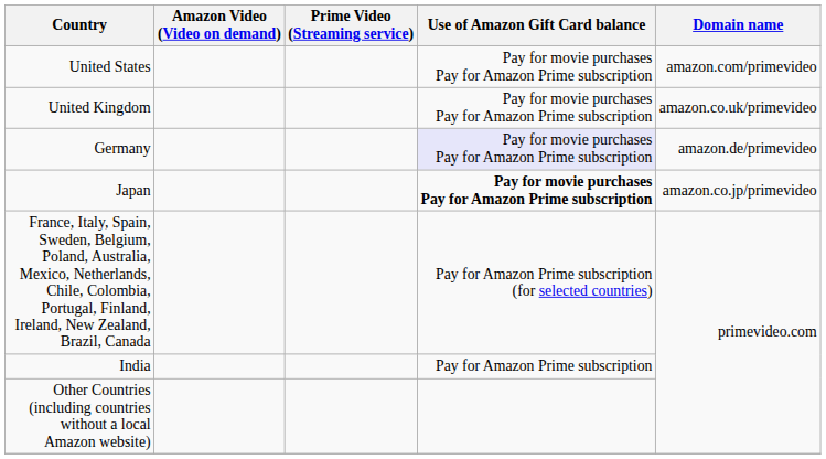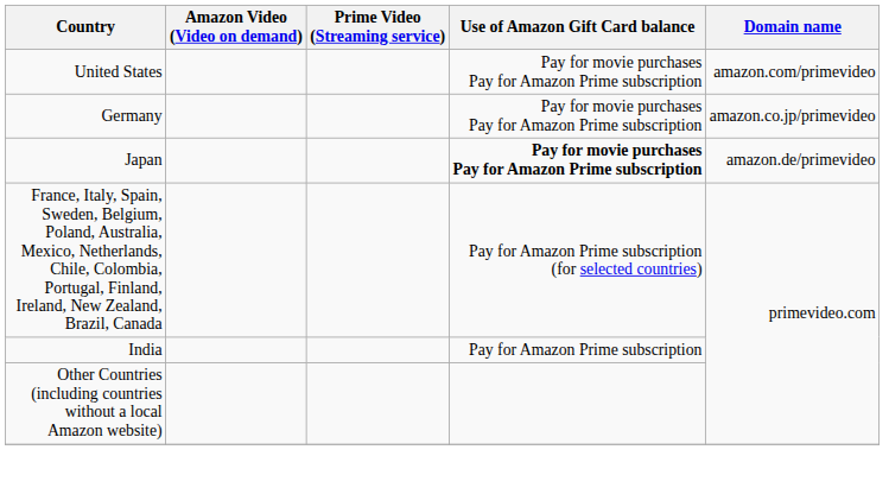 <table class="wikitable sortable" style="text-align:right">
 <tr>
 <th style="width: 150px;">Country</th>
 <th>Amazon Video <br> (<a href='#'>Video on demand</a>)</th>
 <th>Prime Video <br> (<a href='#'>Streaming service</a>)</th>
 <th>Use of Amazon Gift Card balance</th>
 <th><a href='#'>Domain name</a></th>
 </tr>
 <tr>
 <td>United States</td>
 <td></td>
 <td></td>
 <td>Pay for movie purchases <br> Pay for Amazon Prime subscription</td>
 <td>amazon.com/primevideo</td>
 </tr>
 <tr>
-<td>United Kingdom</td>
+<td>Germany</td>
 <td></td>
 <td></td>
 <td>Pay for movie purchases <br> Pay for Amazon Prime subscription</td>
-<td>amazon.co.uk/primevideo</td>
-</tr>
-<tr>
-<td>Germany</td>
-<td></td>
-<td></td>
-<td style="background: lavender;">Pay for movie purchases <br> Pay for Amazon Prime subscription</td>
-<td>amazon.de/primevideo</td>
+<td>amazon.co.jp/primevideo</td>
 </tr>
 <tr>
 <td>Japan</td>
 <td></td>
 <td></td>
 <td><strong>Pay for movie purchases <br> Pay for Amazon Prime subscription</strong></td>
-<td>amazon.co.jp/primevideo</td>
+<td>amazon.de/primevideo</td>
 </tr>
 <tr>
 <td>France, Italy, Spain, Sweden, Belgium, Poland, Australia, Mexico, Netherlands, Chile, Colombia, Portugal, Finland, Ireland, New Zealand, Brazil, Canada</td>
 <td></td>
 <td></td>
 <td>Pay for Amazon Prime subscription <br> (for <a href='#'>selected countries</a>)</td>
 <td rowspan="3">primevideo.com</td>
 </tr>
 <tr>
 <td>India</td>
 <td></td>
 <td></td>
 <td>Pay for Amazon Prime subscription <br> </td>
 </tr>
 <tr>
 <td>Other Countries (including countries without a local Amazon website)</td>
 <td></td>
 <td></td>
 <td></td>
 </tr>
 <tr>
 </tr>
 </table>
